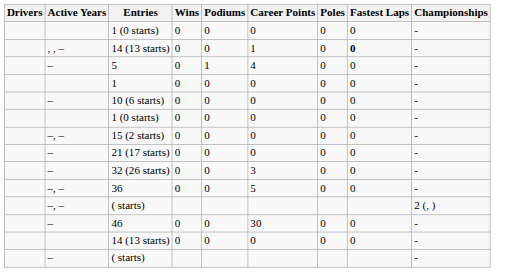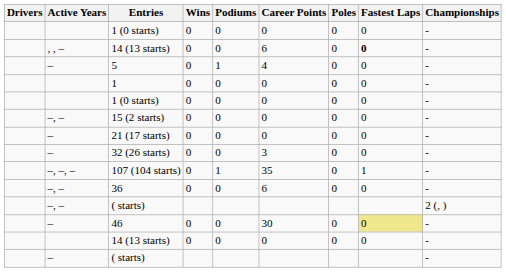 <table class="wikitable sortable" border="1">
 <tr>
 <th scope="col">Drivers</th>
 <th scope="col">Active Years</th>
 <th scope="col">Entries</th>
 <th scope="col">Wins</th>
 <th scope="col">Podiums</th>
 <th scope="col">Career Points</th>
 <th scope="col">Poles</th>
 <th scope="col">Fastest Laps</th>
 <th scope="col">Championships</th>
 </tr>
 <tr>
 <td></td>
 <td></td>
 <td>1 (0 starts)</td>
 <td>0</td>
 <td>0</td>
 <td>0</td>
 <td>0</td>
 <td>0</td>
 <td>-</td>
 </tr>
 <tr>
 <td></td>
 <td>, , –</td>
 <td>14 (13 starts)</td>
 <td>0</td>
 <td>0</td>
-<td>1</td>
+<td>6</td>
 <td>0</td>
 <td><strong>0</strong></td>
 <td>-</td>
 </tr>
 <tr>
 <td></td>
 <td>–</td>
 <td>5</td>
 <td>0</td>
 <td>1</td>
 <td>4</td>
 <td>0</td>
 <td>0</td>
 <td>-</td>
 </tr>
 <tr>
 <td></td>
 <td></td>
 <td>1</td>
-<td>0</td>
-<td>0</td>
-<td>0</td>
-<td>0</td>
-<td>0</td>
-<td>-</td>
-</tr>
-<tr>
-<td></td>
-<td>–</td>
-<td>10 (6 starts)</td>
 <td>0</td>
 <td>0</td>
 <td>0</td>
 <td>0</td>
 <td>0</td>
 <td>-</td>
 </tr>
 <tr>
 <td></td>
 <td></td>
 <td>1 (0 starts)</td>
 <td>0</td>
 <td>0</td>
 <td>0</td>
 <td>0</td>
 <td>0</td>
 <td>-</td>
 </tr>
 <tr>
 <td></td>
 <td>–, –</td>
 <td>15 (2 starts)</td>
 <td>0</td>
 <td>0</td>
 <td>0</td>
 <td>0</td>
 <td>0</td>
 <td>-</td>
 </tr>
 <tr>
 <td></td>
 <td>–</td>
 <td>21 (17 starts)</td>
 <td>0</td>
 <td>0</td>
 <td>0</td>
 <td>0</td>
 <td>0</td>
 <td>-</td>
 </tr>
 <tr>
 <td></td>
 <td>–</td>
 <td>32 (26 starts)</td>
 <td>0</td>
 <td>0</td>
 <td>3</td>
 <td>0</td>
 <td>0</td>
 <td>-</td>
 </tr>
 <tr>
 <td></td>
+<td>–, –, –</td>
+<td>107 (104 starts)</td>
+<td>0</td>
+<td>1</td>
+<td>35</td>
+<td>0</td>
+<td>1</td>
+<td>-</td>
+</tr>
+<tr>
+<td></td>
 <td>–, –</td>
 <td>36</td>
 <td>0</td>
 <td>0</td>
-<td>5</td>
+<td>6</td>
 <td>0</td>
 <td>0</td>
 <td>-</td>
 </tr>
 <tr>
 <td></td>
 <td>–, –</td>
 <td> ( starts)</td>
 <td></td>
 <td></td>
 <td></td>
 <td></td>
 <td></td>
 <td>2 (, )</td>
 </tr>
 <tr>
 <td></td>
 <td>–</td>
 <td>46</td>
 <td>0</td>
 <td>0</td>
 <td>30</td>
 <td>0</td>
-<td>0</td>
+<td style="background: khaki;">0</td>
 <td>-</td>
 </tr>
 <tr>
 <td></td>
 <td></td>
 <td>14 (13 starts)</td>
 <td>0</td>
 <td>0</td>
 <td>0</td>
 <td>0</td>
 <td>0</td>
 <td>-</td>
 </tr>
 <tr>
 <td></td>
 <td>–</td>
 <td> ( starts)</td>
 <td></td>
 <td></td>
 <td></td>
 <td></td>
 <td></td>
 <td>-</td>
 </tr>
 </table>
